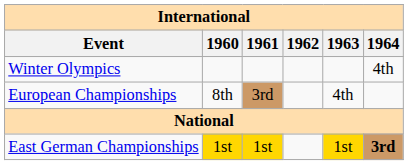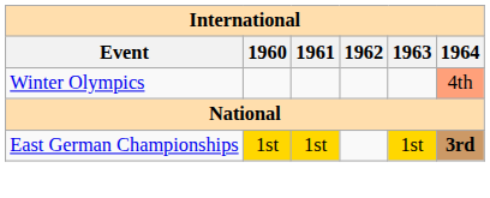 <table class="wikitable" style="text-align:center">
 <tr>
 <th style="background-color: #ffdead; " colspan=6 align=center>International</th>
 </tr>
 <tr>
 <th>Event</th>
 <th>1960</th>
 <th>1961</th>
 <th>1962</th>
 <th>1963</th>
 <th>1964</th>
 </tr>
 <tr>
 <td align=left><a href='#'>Winter Olympics</a></td>
 <td></td>
 <td></td>
 <td></td>
 <td></td>
-<td>4th</td>
-</tr>
-<tr>
-<td align=left><a href='#'>European Championships</a></td>
-<td>8th</td>
-<td bgcolor=cc9966>3rd</td>
-<td></td>
-<td>4th</td>
-<td></td>
+<td style="background: lightsalmon;">4th</td>
 </tr>
 <tr>
 <th style="background-color: #ffdead; " colspan=6 align=center>National</th>
 </tr>
 <tr>
 <td align=left><a href='#'>East German Championships</a></td>
 <td bgcolor=gold>1st</td>
 <td bgcolor=gold>1st</td>
 <td></td>
 <td bgcolor=gold>1st</td>
 <td bgcolor=cc9966><strong>3rd</strong></td>
 </tr>
 </table>
